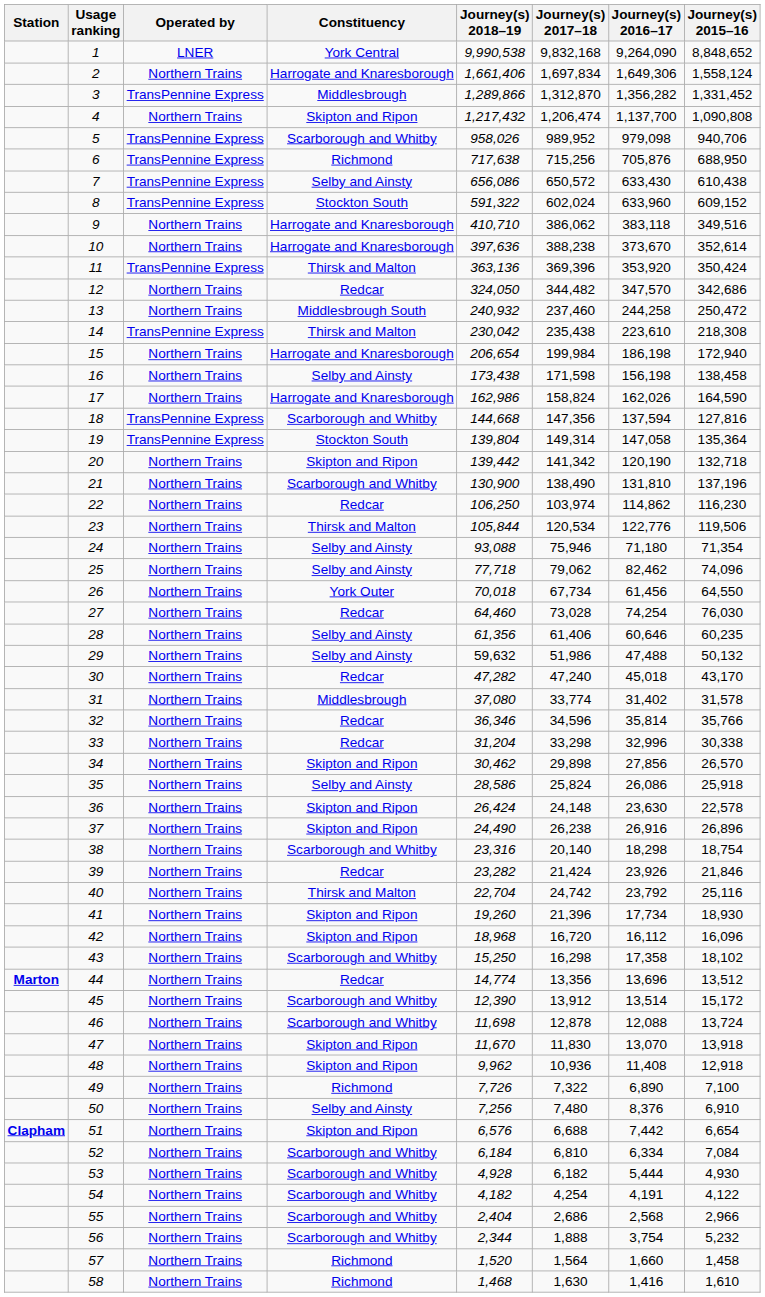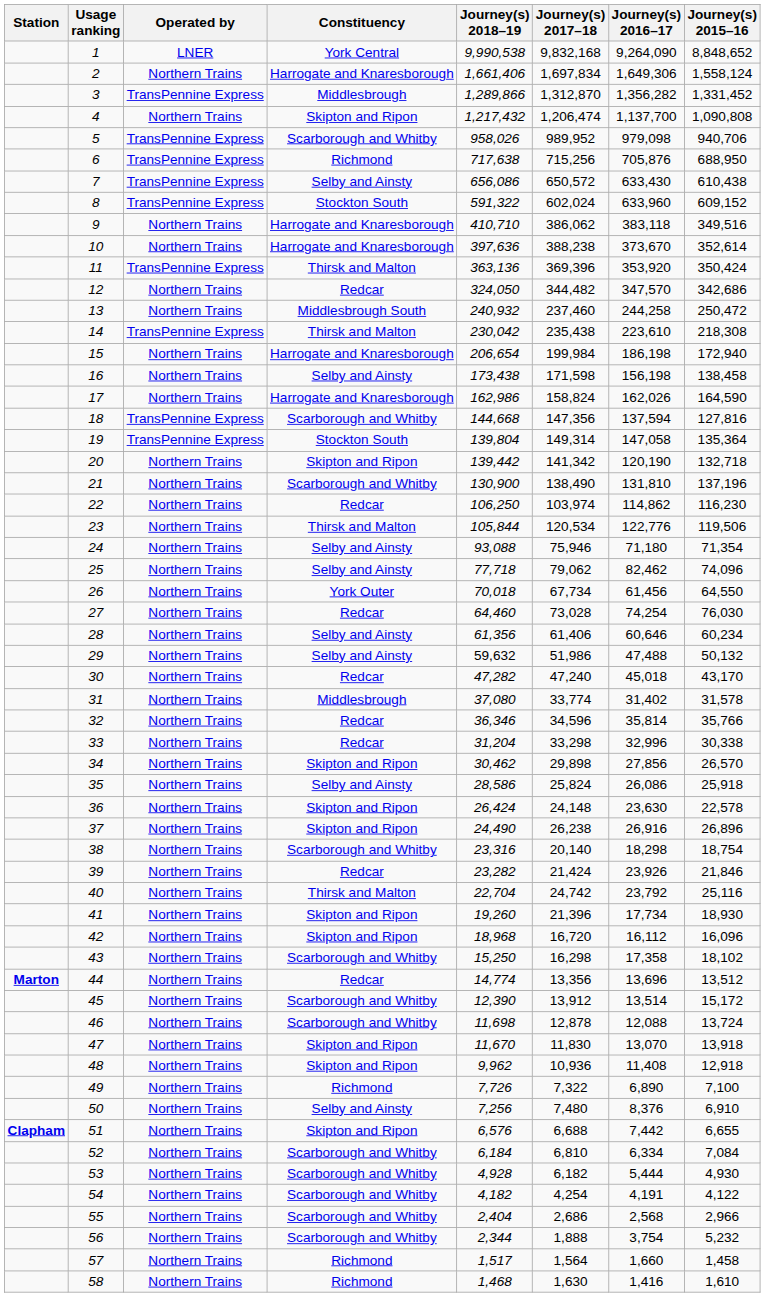 <table class="wikitable sortable" style="text-align: center">
 <tr>
 <th>Station</th>
 <th>Usage<br>ranking</th>
 <th>Operated by</th>
 <th>Constituency</th>
 <th>Journey(s)<br>2018–19</th>
 <th>Journey(s)<br>2017–18</th>
 <th>Journey(s)<br>2016–17</th>
 <th>Journey(s)<br>2015–16</th>
 </tr>
 <tr>
 <td><strong></strong></td>
 <td><em>1</em></td>
 <td><a href='#'>LNER</a></td>
 <td><a href='#'>York Central</a></td>
 <td><em>9,990,538</em></td>
 <td>9,832,168</td>
 <td>9,264,090</td>
 <td>8,848,652</td>
 </tr>
 <tr>
 <td><strong></strong></td>
 <td><em>2</em></td>
 <td><a href='#'>Northern Trains</a></td>
 <td><a href='#'>Harrogate and Knaresborough</a></td>
 <td><em>1,661,406</em></td>
 <td>1,697,834</td>
 <td>1,649,306</td>
 <td>1,558,124</td>
 </tr>
 <tr>
 <td><strong></strong></td>
 <td><em>3</em></td>
 <td><a href='#'>TransPennine Express</a></td>
 <td><a href='#'>Middlesbrough</a></td>
 <td><em>1,289,866</em></td>
 <td>1,312,870</td>
 <td>1,356,282</td>
 <td>1,331,452</td>
 </tr>
 <tr>
 <td><strong></strong></td>
 <td><em>4</em></td>
 <td><a href='#'>Northern Trains</a></td>
 <td><a href='#'>Skipton and Ripon</a></td>
 <td><em>1,217,432</em></td>
 <td>1,206,474</td>
 <td>1,137,700</td>
 <td>1,090,808</td>
 </tr>
 <tr>
 <td><strong></strong></td>
 <td><em>5</em></td>
 <td><a href='#'>TransPennine Express</a></td>
 <td><a href='#'>Scarborough and Whitby</a></td>
 <td><em>958,026</em></td>
 <td>989,952</td>
 <td>979,098</td>
 <td>940,706</td>
 </tr>
 <tr>
 <td><strong></strong></td>
 <td><em>6</em></td>
 <td><a href='#'>TransPennine Express</a></td>
 <td><a href='#'>Richmond</a></td>
 <td><em>717,638</em></td>
 <td>715,256</td>
 <td>705,876</td>
 <td>688,950</td>
 </tr>
 <tr>
 <td><strong></strong></td>
 <td><em>7</em></td>
 <td><a href='#'>TransPennine Express</a></td>
 <td><a href='#'>Selby and Ainsty</a></td>
 <td><em>656,086</em></td>
 <td>650,572</td>
 <td>633,430</td>
 <td>610,438</td>
 </tr>
 <tr>
 <td><strong></strong></td>
 <td><em>8</em></td>
 <td><a href='#'>TransPennine Express</a></td>
 <td><a href='#'>Stockton South</a></td>
 <td><em>591,322</em></td>
 <td>602,024</td>
 <td>633,960</td>
 <td>609,152</td>
 </tr>
 <tr>
 <td><strong></strong></td>
 <td><em>9</em></td>
 <td><a href='#'>Northern Trains</a></td>
 <td><a href='#'>Harrogate and Knaresborough</a></td>
 <td><em>410,710</em></td>
 <td>386,062</td>
 <td>383,118</td>
 <td>349,516</td>
 </tr>
 <tr>
 <td><strong></strong></td>
 <td><em>10</em></td>
 <td><a href='#'>Northern Trains</a></td>
 <td><a href='#'>Harrogate and Knaresborough</a></td>
 <td><em>397,636</em></td>
 <td>388,238</td>
 <td>373,670</td>
 <td>352,614</td>
 </tr>
 <tr>
 <td><strong></strong></td>
 <td><em>11</em></td>
 <td><a href='#'>TransPennine Express</a></td>
 <td><a href='#'>Thirsk and Malton</a></td>
 <td><em>363,136</em></td>
 <td>369,396</td>
 <td>353,920</td>
 <td>350,424</td>
 </tr>
 <tr>
 <td><strong></strong></td>
 <td><em>12</em></td>
 <td><a href='#'>Northern Trains</a></td>
 <td><a href='#'>Redcar</a></td>
 <td><em>324,050</em></td>
 <td>344,482</td>
 <td>347,570</td>
 <td>342,686</td>
 </tr>
 <tr>
 <td><strong></strong></td>
 <td><em>13</em></td>
 <td><a href='#'>Northern Trains</a></td>
 <td><a href='#'>Middlesbrough South</a></td>
 <td><em>240,932</em></td>
 <td>237,460</td>
 <td>244,258</td>
 <td>250,472</td>
 </tr>
 <tr>
 <td><strong></strong></td>
 <td><em>14</em></td>
 <td><a href='#'>TransPennine Express</a></td>
 <td><a href='#'>Thirsk and Malton</a></td>
 <td><em>230,042</em></td>
 <td>235,438</td>
 <td>223,610</td>
 <td>218,308</td>
 </tr>
 <tr>
 <td><strong></strong></td>
 <td><em>15</em></td>
 <td><a href='#'>Northern Trains</a></td>
 <td><a href='#'>Harrogate and Knaresborough</a></td>
 <td><em>206,654</em></td>
 <td>199,984</td>
 <td>186,198</td>
 <td>172,940</td>
 </tr>
 <tr>
 <td><strong></strong></td>
 <td><em>16</em></td>
 <td><a href='#'>Northern Trains</a></td>
 <td><a href='#'>Selby and Ainsty</a></td>
 <td><em>173,438</em></td>
 <td>171,598</td>
 <td>156,198</td>
 <td>138,458</td>
 </tr>
 <tr>
 <td><strong></strong></td>
 <td><em>17</em></td>
 <td><a href='#'>Northern Trains</a></td>
 <td><a href='#'>Harrogate and Knaresborough</a></td>
 <td><em>162,986</em></td>
 <td>158,824</td>
 <td>162,026</td>
 <td>164,590</td>
 </tr>
 <tr>
 <td><strong></strong></td>
 <td><em>18</em></td>
 <td><a href='#'>TransPennine Express</a></td>
 <td><a href='#'>Scarborough and Whitby</a></td>
 <td><em>144,668</em></td>
 <td>147,356</td>
 <td>137,594</td>
 <td>127,816</td>
 </tr>
 <tr>
 <td><strong></strong></td>
 <td><em>19</em></td>
 <td><a href='#'>TransPennine Express</a></td>
 <td><a href='#'>Stockton South</a></td>
 <td><em>139,804</em></td>
 <td>149,314</td>
 <td>147,058</td>
 <td>135,364</td>
 </tr>
 <tr>
 <td><strong></strong></td>
 <td><em>20</em></td>
 <td><a href='#'>Northern Trains</a></td>
 <td><a href='#'>Skipton and Ripon</a></td>
 <td><em>139,442</em></td>
 <td>141,342</td>
 <td>120,190</td>
 <td>132,718</td>
 </tr>
 <tr>
 <td><strong></strong></td>
 <td><em>21</em></td>
 <td><a href='#'>Northern Trains</a></td>
 <td><a href='#'>Scarborough and Whitby</a></td>
 <td><em>130,900</em></td>
 <td>138,490</td>
 <td>131,810</td>
 <td>137,196</td>
 </tr>
 <tr>
 <td><strong></strong></td>
 <td><em>22</em></td>
 <td><a href='#'>Northern Trains</a></td>
 <td><a href='#'>Redcar</a></td>
 <td><em>106,250</em></td>
 <td>103,974</td>
 <td>114,862</td>
 <td>116,230</td>
 </tr>
 <tr>
 <td><strong></strong></td>
 <td><em>23</em></td>
 <td><a href='#'>Northern Trains</a></td>
 <td><a href='#'>Thirsk and Malton</a></td>
 <td><em>105,844</em></td>
 <td>120,534</td>
 <td>122,776</td>
 <td>119,506</td>
 </tr>
 <tr>
 <td><strong></strong></td>
 <td><em>24</em></td>
 <td><a href='#'>Northern Trains</a></td>
 <td><a href='#'>Selby and Ainsty</a></td>
 <td><em>93,088</em></td>
 <td>75,946</td>
 <td>71,180</td>
 <td>71,354</td>
 </tr>
 <tr>
 <td><strong></strong></td>
 <td><em>25</em></td>
 <td><a href='#'>Northern Trains</a></td>
 <td><a href='#'>Selby and Ainsty</a></td>
 <td><em>77,718</em></td>
 <td>79,062</td>
 <td>82,462</td>
 <td>74,096</td>
 </tr>
 <tr>
 <td><strong></strong></td>
 <td><em>26</em></td>
 <td><a href='#'>Northern Trains</a></td>
 <td><a href='#'>York Outer</a></td>
 <td><em>70,018</em></td>
 <td>67,734</td>
 <td>61,456</td>
 <td>64,550</td>
 </tr>
 <tr>
 <td><strong></strong></td>
 <td><em>27</em></td>
 <td><a href='#'>Northern Trains</a></td>
 <td><a href='#'>Redcar</a></td>
 <td><em>64,460</em></td>
 <td>73,028</td>
 <td>74,254</td>
 <td>76,030</td>
 </tr>
 <tr>
 <td><strong></strong></td>
 <td><em>28</em></td>
 <td><a href='#'>Northern Trains</a></td>
 <td><a href='#'>Selby and Ainsty</a></td>
 <td><em>61,356</em></td>
 <td>61,406</td>
 <td>60,646</td>
-<td>60,235</td>
+<td>60,234</td>
 </tr>
 <tr>
 <td><strong></strong></td>
 <td><em>29</em></td>
 <td><a href='#'>Northern Trains</a></td>
 <td><a href='#'>Selby and Ainsty</a></td>
 <td>59,632</td>
 <td>51,986</td>
 <td>47,488</td>
 <td>50,132</td>
 </tr>
 <tr>
 <td><strong></strong></td>
 <td><em>30</em></td>
 <td><a href='#'>Northern Trains</a></td>
 <td><a href='#'>Redcar</a></td>
 <td><em>47,282</em></td>
 <td>47,240</td>
 <td>45,018</td>
 <td>43,170</td>
 </tr>
 <tr>
 <td><strong></strong></td>
 <td><em>31</em></td>
 <td><a href='#'>Northern Trains</a></td>
 <td><a href='#'>Middlesbrough</a></td>
 <td><em>37,080</em></td>
 <td>33,774</td>
 <td>31,402</td>
 <td>31,578</td>
 </tr>
 <tr>
 <td><strong></strong></td>
 <td><em>32</em></td>
 <td><a href='#'>Northern Trains</a></td>
 <td><a href='#'>Redcar</a></td>
 <td><em>36,346</em></td>
 <td>34,596</td>
 <td>35,814</td>
 <td>35,766</td>
 </tr>
 <tr>
 <td><strong></strong></td>
 <td><em>33</em></td>
 <td><a href='#'>Northern Trains</a></td>
 <td><a href='#'>Redcar</a></td>
 <td><em>31,204</em></td>
 <td>33,298</td>
 <td>32,996</td>
 <td>30,338</td>
 </tr>
 <tr>
 <td><strong></strong></td>
 <td><em>34</em></td>
 <td><a href='#'>Northern Trains</a></td>
 <td><a href='#'>Skipton and Ripon</a></td>
 <td><em>30,462</em></td>
 <td>29,898</td>
 <td>27,856</td>
 <td>26,570</td>
 </tr>
 <tr>
 <td><strong></strong></td>
 <td><em>35</em></td>
 <td><a href='#'>Northern Trains</a></td>
 <td><a href='#'>Selby and Ainsty</a></td>
 <td><em>28,586</em></td>
 <td>25,824</td>
 <td>26,086</td>
 <td>25,918</td>
 </tr>
 <tr>
 <td><strong></strong></td>
 <td><em>36</em></td>
 <td><a href='#'>Northern Trains</a></td>
 <td><a href='#'>Skipton and Ripon</a></td>
 <td><em>26,424</em></td>
 <td>24,148</td>
 <td>23,630</td>
 <td>22,578</td>
 </tr>
 <tr>
 <td><strong></strong></td>
 <td><em>37</em></td>
 <td><a href='#'>Northern Trains</a></td>
 <td><a href='#'>Skipton and Ripon</a></td>
 <td><em>24,490</em></td>
 <td>26,238</td>
 <td>26,916</td>
 <td>26,896</td>
 </tr>
 <tr>
 <td><strong></strong></td>
 <td><em>38</em></td>
 <td><a href='#'>Northern Trains</a></td>
 <td><a href='#'>Scarborough and Whitby</a></td>
 <td><em>23,316</em></td>
 <td>20,140</td>
 <td>18,298</td>
 <td>18,754</td>
 </tr>
 <tr>
 <td><strong></strong></td>
 <td><em>39</em></td>
 <td><a href='#'>Northern Trains</a></td>
 <td><a href='#'>Redcar</a></td>
 <td><em>23,282</em></td>
 <td>21,424</td>
 <td>23,926</td>
 <td>21,846</td>
 </tr>
 <tr>
 <td><strong></strong></td>
 <td><em>40</em></td>
 <td><a href='#'>Northern Trains</a></td>
 <td><a href='#'>Thirsk and Malton</a></td>
 <td><em>22,704</em></td>
 <td>24,742</td>
 <td>23,792</td>
 <td>25,116</td>
 </tr>
 <tr>
 <td><strong></strong></td>
 <td><em>41</em></td>
 <td><a href='#'>Northern Trains</a></td>
 <td><a href='#'>Skipton and Ripon</a></td>
 <td><em>19,260</em></td>
 <td>21,396</td>
 <td>17,734</td>
 <td>18,930</td>
 </tr>
 <tr>
 <td><strong></strong></td>
 <td><em>42</em></td>
 <td><a href='#'>Northern Trains</a></td>
 <td><a href='#'>Skipton and Ripon</a></td>
 <td><em>18,968</em></td>
 <td>16,720</td>
 <td>16,112</td>
 <td>16,096</td>
 </tr>
 <tr>
 <td><strong></strong></td>
 <td><em>43</em></td>
 <td><a href='#'>Northern Trains</a></td>
 <td><a href='#'>Scarborough and Whitby</a></td>
 <td><em>15,250</em></td>
 <td>16,298</td>
 <td>17,358</td>
 <td>18,102</td>
 </tr>
 <tr>
 <td><strong><a href='#'>Marton</a></strong></td>
 <td><em>44</em></td>
 <td><a href='#'>Northern Trains</a></td>
 <td><a href='#'>Redcar</a></td>
 <td><em>14,774</em></td>
 <td>13,356</td>
 <td>13,696</td>
 <td>13,512</td>
 </tr>
 <tr>
 <td><strong></strong></td>
 <td><em>45</em></td>
 <td><a href='#'>Northern Trains</a></td>
 <td><a href='#'>Scarborough and Whitby</a></td>
 <td><em>12,390</em></td>
 <td>13,912</td>
 <td>13,514</td>
 <td>15,172</td>
 </tr>
 <tr>
 <td><strong></strong></td>
 <td><em>46</em></td>
 <td><a href='#'>Northern Trains</a></td>
 <td><a href='#'>Scarborough and Whitby</a></td>
 <td><em>11,698</em></td>
 <td>12,878</td>
 <td>12,088</td>
 <td>13,724</td>
 </tr>
 <tr>
 <td><strong></strong></td>
 <td><em>47</em></td>
 <td><a href='#'>Northern Trains</a></td>
 <td><a href='#'>Skipton and Ripon</a></td>
 <td><em>11,670</em></td>
 <td>11,830</td>
 <td>13,070</td>
 <td>13,918</td>
 </tr>
 <tr>
 <td><strong></strong></td>
 <td><em>48</em></td>
 <td><a href='#'>Northern Trains</a></td>
 <td><a href='#'>Skipton and Ripon</a></td>
 <td><em>9,962</em></td>
 <td>10,936</td>
 <td>11,408</td>
 <td>12,918</td>
 </tr>
 <tr>
 <td><strong></strong></td>
 <td><em>49</em></td>
 <td><a href='#'>Northern Trains</a></td>
 <td><a href='#'>Richmond</a></td>
 <td><em>7,726</em></td>
 <td>7,322</td>
 <td>6,890</td>
 <td>7,100</td>
 </tr>
 <tr>
 <td><strong></strong></td>
 <td><em>50</em></td>
 <td><a href='#'>Northern Trains</a></td>
 <td><a href='#'>Selby and Ainsty</a></td>
 <td><em>7,256</em></td>
 <td>7,480</td>
 <td>8,376</td>
 <td>6,910</td>
 </tr>
 <tr>
 <td><strong><a href='#'>Clapham</a></strong></td>
 <td><em>51</em></td>
 <td><a href='#'>Northern Trains</a></td>
 <td><a href='#'>Skipton and Ripon</a></td>
 <td><em>6,576</em></td>
 <td>6,688</td>
 <td>7,442</td>
-<td>6,654</td>
+<td>6,655</td>
 </tr>
 <tr>
 <td><strong></strong></td>
 <td><em>52</em></td>
 <td><a href='#'>Northern Trains</a></td>
 <td><a href='#'>Scarborough and Whitby</a></td>
 <td><em>6,184</em></td>
 <td>6,810</td>
 <td>6,334</td>
 <td>7,084</td>
 </tr>
 <tr>
 <td><strong></strong></td>
 <td><em>53</em></td>
 <td><a href='#'>Northern Trains</a></td>
 <td><a href='#'>Scarborough and Whitby</a></td>
 <td><em>4,928</em></td>
 <td>6,182</td>
 <td>5,444</td>
 <td>4,930</td>
 </tr>
 <tr>
 <td><strong></strong></td>
 <td><em>54</em></td>
 <td><a href='#'>Northern Trains</a></td>
 <td><a href='#'>Scarborough and Whitby</a></td>
 <td><em>4,182</em></td>
 <td>4,254</td>
 <td>4,191</td>
 <td>4,122</td>
 </tr>
 <tr>
 <td><strong></strong></td>
 <td><em>55</em></td>
 <td><a href='#'>Northern Trains</a></td>
 <td><a href='#'>Scarborough and Whitby</a></td>
 <td><em>2,404</em></td>
 <td>2,686</td>
 <td>2,568</td>
 <td>2,966</td>
 </tr>
 <tr>
 <td><strong></strong></td>
 <td><em>56</em></td>
 <td><a href='#'>Northern Trains</a></td>
 <td><a href='#'>Scarborough and Whitby</a></td>
 <td><em>2,344</em></td>
 <td>1,888</td>
 <td>3,754</td>
 <td>5,232</td>
 </tr>
 <tr>
 <td><strong></strong></td>
 <td><em>57</em></td>
 <td><a href='#'>Northern Trains</a></td>
 <td><a href='#'>Richmond</a></td>
-<td><em>1,520</em></td>
+<td><em>1,517</em></td>
 <td>1,564</td>
 <td>1,660</td>
 <td>1,458</td>
 </tr>
 <tr>
 <td><strong></strong></td>
 <td><em>58</em></td>
 <td><a href='#'>Northern Trains</a></td>
 <td><a href='#'>Richmond</a></td>
 <td><em>1,468</em></td>
 <td>1,630</td>
 <td>1,416</td>
 <td>1,610</td>
 </tr>
 </table>
